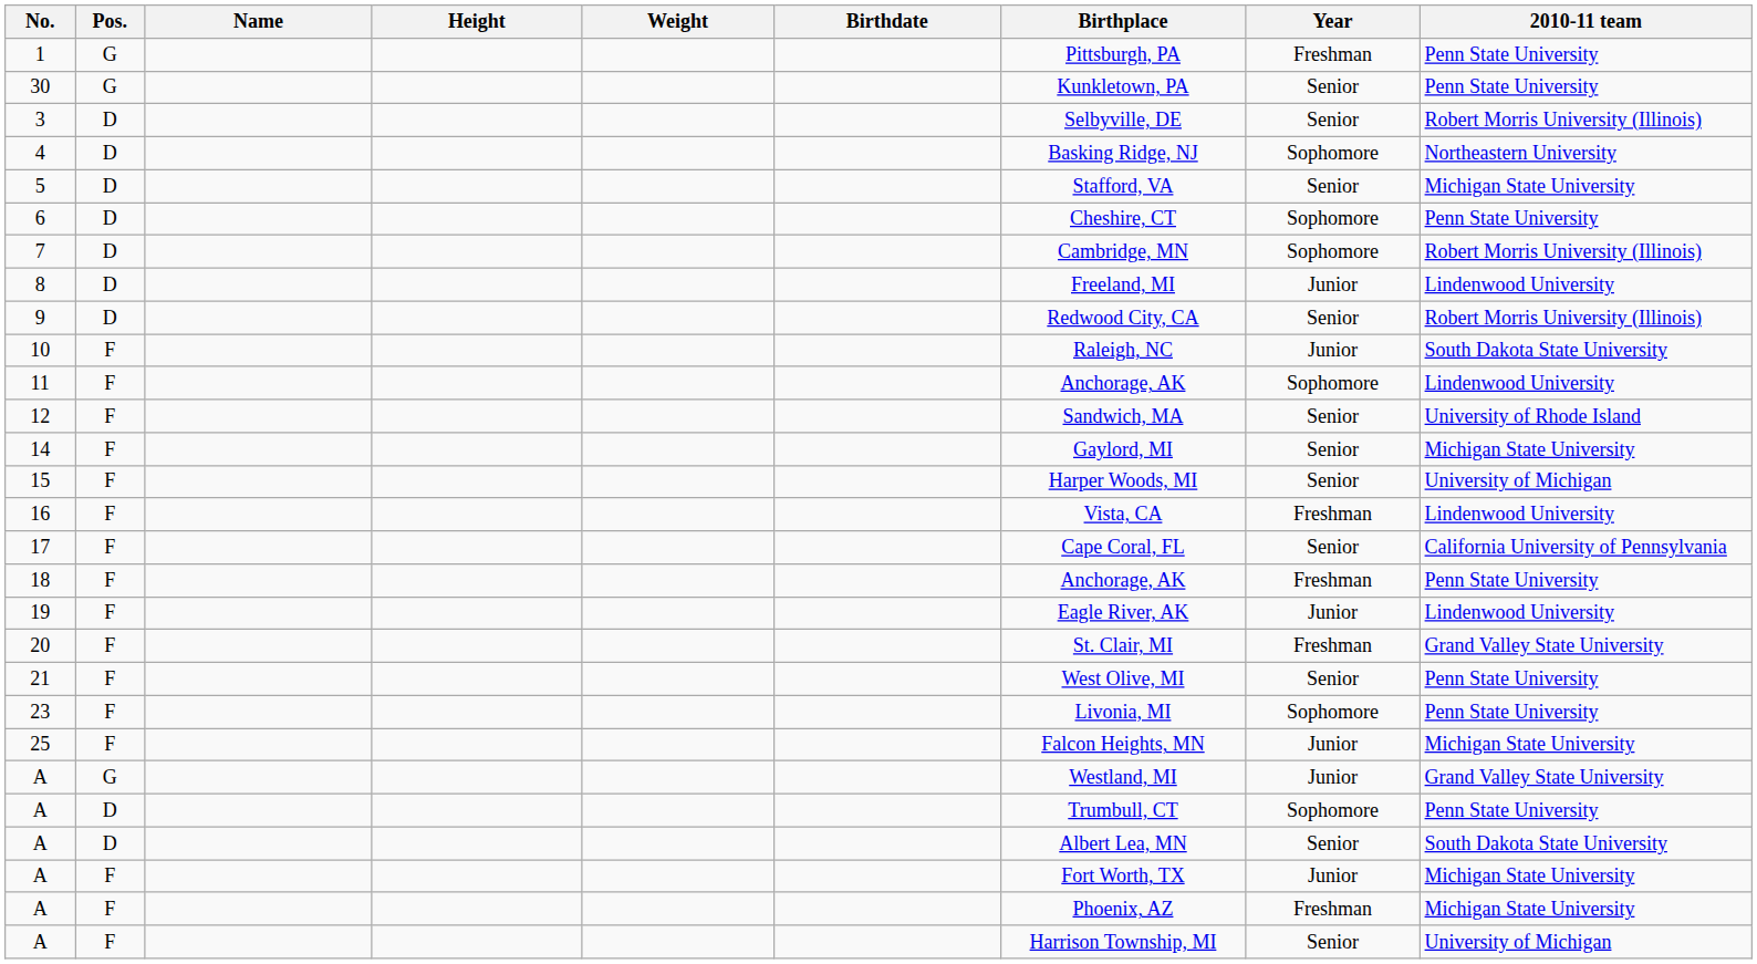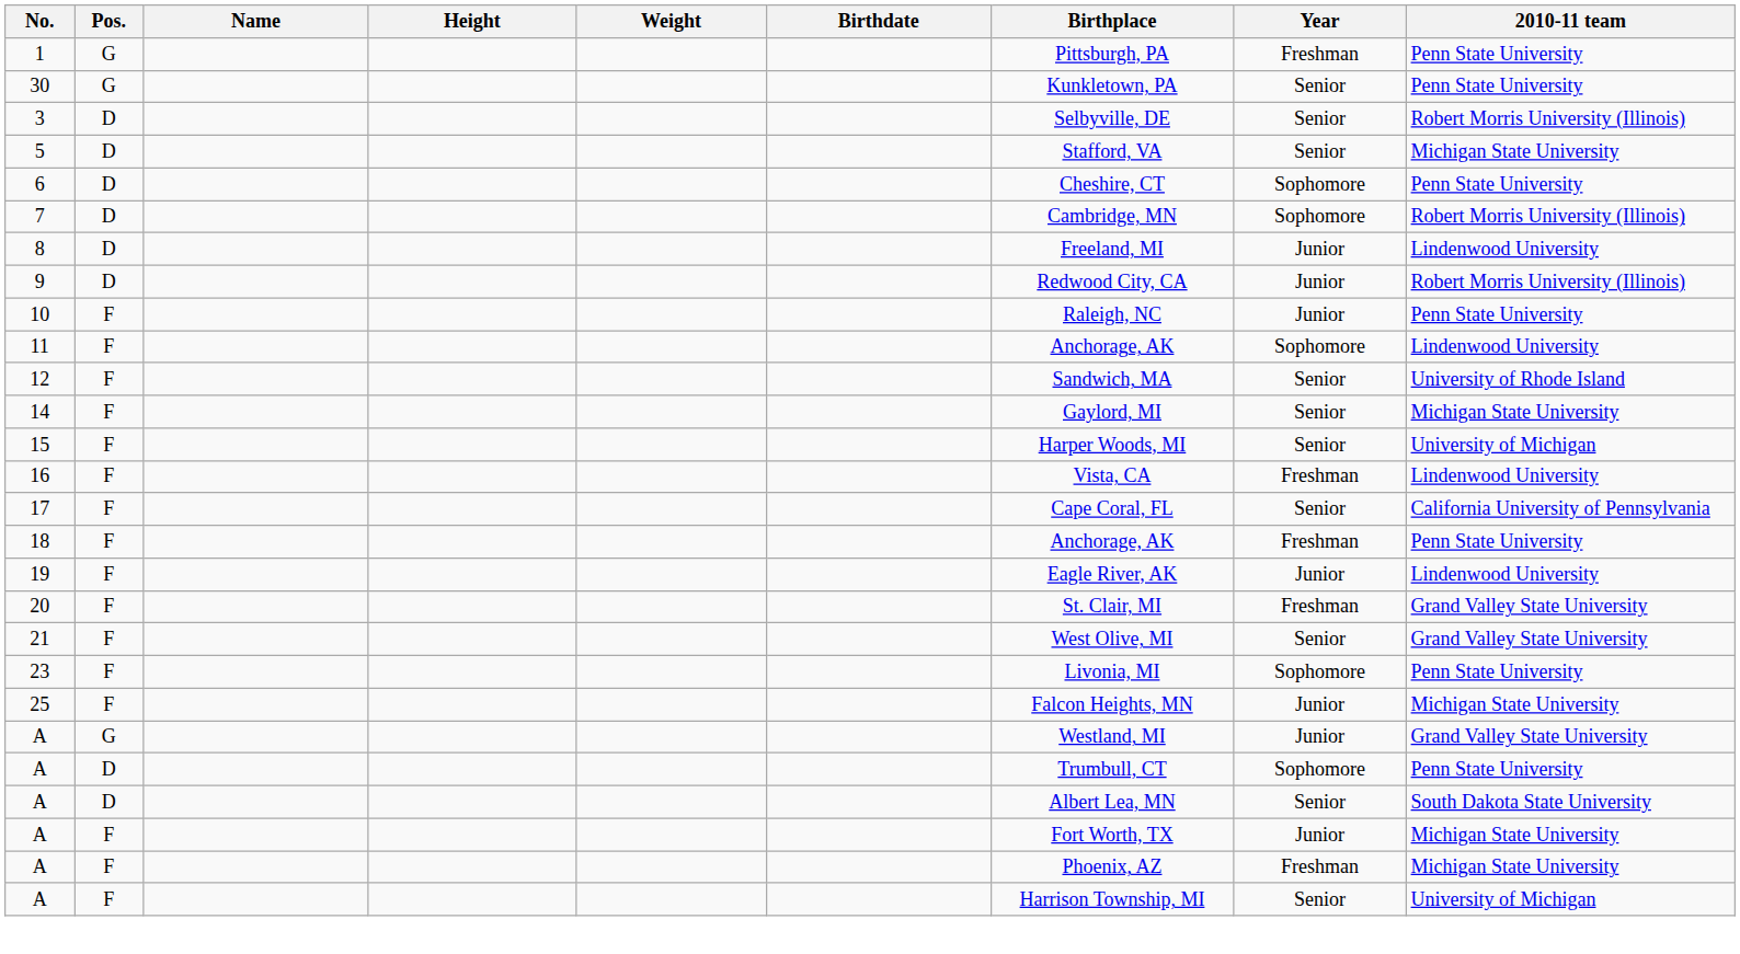 <table class="wikitable sortable" width="100%" style="font-size: 90%; text-align: center;">
 <tr>
 <th style="width:  4%;">No.</th>
 <th style="width:  4%;">Pos.</th>
 <th style="width: 13%;">Name</th>
 <th style="width: 12%;">Height</th>
 <th style="width: 11%;">Weight</th>
 <th style="width: 13%;">Birthdate</th>
 <th style="width: 14%;">Birthplace</th>
 <th style="width: 10%;">Year</th>
 <th style="width: 19%;">2010-11 team</th>
 </tr>
 <tr>
 <td>1</td>
 <td>G</td>
 <td align=left></td>
 <td></td>
 <td></td>
 <td align=right></td>
 <td><a href='#'>Pittsburgh, PA</a></td>
 <td>Freshman</td>
 <td align=left><a href='#'>Penn State University</a></td>
 </tr>
 <tr>
 <td>30</td>
 <td>G</td>
 <td align=left></td>
 <td></td>
 <td></td>
 <td align=right></td>
 <td><a href='#'>Kunkletown, PA</a></td>
 <td>Senior</td>
 <td align=left><a href='#'>Penn State University</a></td>
 </tr>
 <tr>
 <td>3</td>
 <td>D</td>
 <td align=left></td>
 <td></td>
 <td></td>
 <td align=right></td>
 <td><a href='#'>Selbyville, DE</a></td>
 <td>Senior</td>
 <td align=left><a href='#'>Robert Morris University (Illinois)</a></td>
-</tr>
-<tr>
-<td>4</td>
-<td>D</td>
-<td align=left></td>
-<td></td>
-<td></td>
-<td align=right></td>
-<td><a href='#'>Basking Ridge, NJ</a></td>
-<td>Sophomore</td>
-<td align=left><a href='#'>Northeastern University</a></td>
 </tr>
 <tr>
 <td>5</td>
 <td>D</td>
 <td align=left></td>
 <td></td>
 <td></td>
 <td align=right></td>
 <td><a href='#'>Stafford, VA</a></td>
 <td>Senior</td>
 <td align=left><a href='#'>Michigan State University</a></td>
 </tr>
 <tr>
 <td>6</td>
 <td>D</td>
 <td align=left></td>
 <td></td>
 <td></td>
 <td align=right></td>
 <td><a href='#'>Cheshire, CT</a></td>
 <td>Sophomore</td>
 <td align=left><a href='#'>Penn State University</a></td>
 </tr>
 <tr>
 <td>7</td>
 <td>D</td>
 <td align=left></td>
 <td></td>
 <td></td>
 <td align=right></td>
 <td><a href='#'>Cambridge, MN</a></td>
 <td>Sophomore</td>
 <td align=left><a href='#'>Robert Morris University (Illinois)</a></td>
 </tr>
 <tr>
 <td>8</td>
 <td>D</td>
 <td align=left></td>
 <td></td>
 <td></td>
 <td align=right></td>
 <td><a href='#'>Freeland, MI</a></td>
 <td>Junior</td>
 <td align=left><a href='#'>Lindenwood University</a></td>
 </tr>
 <tr>
 <td>9</td>
 <td>D</td>
 <td align=left></td>
 <td></td>
 <td></td>
 <td align=right></td>
 <td><a href='#'>Redwood City, CA</a></td>
-<td>Senior</td>
+<td>Junior</td>
 <td align=left><a href='#'>Robert Morris University (Illinois)</a></td>
 </tr>
 <tr>
 <td>10</td>
 <td>F</td>
 <td align=left></td>
 <td></td>
 <td></td>
 <td align=right></td>
 <td><a href='#'>Raleigh, NC</a></td>
 <td>Junior</td>
-<td align=left><a href='#'>South Dakota State University</a></td>
+<td align=left><a href='#'>Penn State University</a></td>
 </tr>
 <tr>
 <td>11</td>
 <td>F</td>
 <td align=left></td>
 <td></td>
 <td></td>
 <td align=right></td>
 <td><a href='#'>Anchorage, AK</a></td>
 <td>Sophomore</td>
 <td align=left><a href='#'>Lindenwood University</a></td>
 </tr>
 <tr>
 <td>12</td>
 <td>F</td>
 <td align=left></td>
 <td></td>
 <td></td>
 <td align=right></td>
 <td><a href='#'>Sandwich, MA</a></td>
 <td>Senior</td>
 <td align=left><a href='#'>University of Rhode Island</a></td>
 </tr>
 <tr>
 <td>14</td>
 <td>F</td>
 <td align=left></td>
 <td></td>
 <td></td>
 <td align=right></td>
 <td><a href='#'>Gaylord, MI</a></td>
 <td>Senior</td>
 <td align=left><a href='#'>Michigan State University</a></td>
 </tr>
 <tr>
 <td>15</td>
 <td>F</td>
 <td align=left></td>
 <td></td>
 <td></td>
 <td align=right></td>
 <td><a href='#'>Harper Woods, MI</a></td>
 <td>Senior</td>
 <td align=left><a href='#'>University of Michigan</a></td>
 </tr>
 <tr>
 <td>16</td>
 <td>F</td>
 <td align=left></td>
 <td></td>
 <td></td>
 <td align=right></td>
 <td><a href='#'>Vista, CA</a></td>
 <td>Freshman</td>
 <td align=left><a href='#'>Lindenwood University</a></td>
 </tr>
 <tr>
 <td>17</td>
 <td>F</td>
 <td align=left></td>
 <td></td>
 <td></td>
 <td align=right></td>
 <td><a href='#'>Cape Coral, FL</a></td>
 <td>Senior</td>
 <td align=left><a href='#'>California University of Pennsylvania</a></td>
 </tr>
 <tr>
 <td>18</td>
 <td>F</td>
 <td align=left></td>
 <td></td>
 <td></td>
 <td align=right></td>
 <td><a href='#'>Anchorage, AK</a></td>
 <td>Freshman</td>
 <td align=left><a href='#'>Penn State University</a></td>
 </tr>
 <tr>
 <td>19</td>
 <td>F</td>
 <td align=left></td>
 <td></td>
 <td></td>
 <td align=right></td>
 <td><a href='#'>Eagle River, AK</a></td>
 <td>Junior</td>
 <td align=left><a href='#'>Lindenwood University</a></td>
 </tr>
 <tr>
 <td>20</td>
 <td>F</td>
 <td align=left></td>
 <td></td>
 <td></td>
 <td align=right></td>
 <td><a href='#'>St. Clair, MI</a></td>
 <td>Freshman</td>
 <td align=left><a href='#'>Grand Valley State University</a></td>
 </tr>
 <tr>
 <td>21</td>
 <td>F</td>
 <td align=left></td>
 <td></td>
 <td></td>
 <td align=right></td>
 <td><a href='#'>West Olive, MI</a></td>
 <td>Senior</td>
-<td align=left><a href='#'>Penn State University</a></td>
+<td align=left><a href='#'>Grand Valley State University</a></td>
 </tr>
 <tr>
 <td>23</td>
 <td>F</td>
 <td align=left></td>
 <td></td>
 <td></td>
 <td align=right></td>
 <td><a href='#'>Livonia, MI</a></td>
 <td>Sophomore</td>
 <td align=left><a href='#'>Penn State University</a></td>
 </tr>
 <tr>
 <td>25</td>
 <td>F</td>
 <td align=left></td>
 <td></td>
 <td></td>
 <td align=right></td>
 <td><a href='#'>Falcon Heights, MN</a></td>
 <td>Junior</td>
 <td align=left><a href='#'>Michigan State University</a></td>
 </tr>
 <tr>
 <td>A</td>
 <td>G</td>
 <td align=left></td>
 <td></td>
 <td></td>
 <td align=right></td>
 <td><a href='#'>Westland, MI</a></td>
 <td>Junior</td>
 <td align=left><a href='#'>Grand Valley State University</a></td>
 </tr>
 <tr>
 <td>A</td>
 <td>D</td>
 <td align=left></td>
 <td></td>
 <td></td>
 <td align=right></td>
 <td><a href='#'>Trumbull, CT</a></td>
 <td>Sophomore</td>
 <td align=left><a href='#'>Penn State University</a></td>
 </tr>
 <tr>
 <td>A</td>
 <td>D</td>
 <td align=left></td>
 <td></td>
 <td></td>
 <td align=right></td>
 <td><a href='#'>Albert Lea, MN</a></td>
 <td>Senior</td>
 <td align=left><a href='#'>South Dakota State University</a></td>
 </tr>
 <tr>
 <td>A</td>
 <td>F</td>
 <td align=left></td>
 <td></td>
 <td></td>
 <td align=right></td>
 <td><a href='#'>Fort Worth, TX</a></td>
 <td>Junior</td>
 <td align=left><a href='#'>Michigan State University</a></td>
 </tr>
 <tr>
 <td>A</td>
 <td>F</td>
 <td align=left></td>
 <td></td>
 <td></td>
 <td align=right></td>
 <td><a href='#'>Phoenix, AZ</a></td>
 <td>Freshman</td>
 <td align=left><a href='#'>Michigan State University</a></td>
 </tr>
 <tr>
 <td>A</td>
 <td>F</td>
 <td align=left></td>
 <td></td>
 <td></td>
 <td align=right></td>
 <td><a href='#'>Harrison Township, MI</a></td>
 <td>Senior</td>
 <td align=left><a href='#'>University of Michigan</a></td>
 </tr>
 </table>
